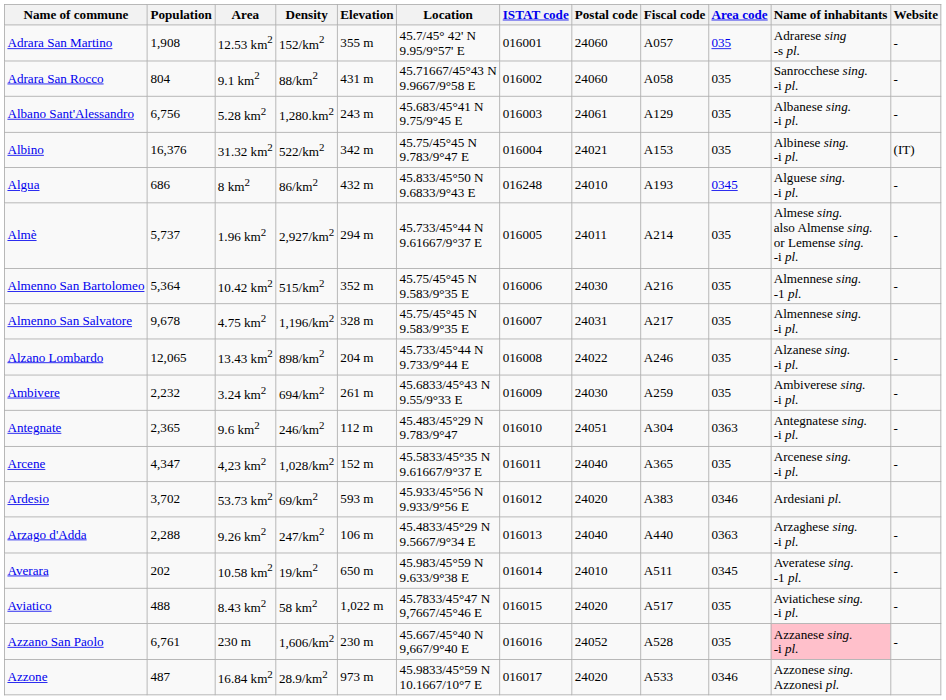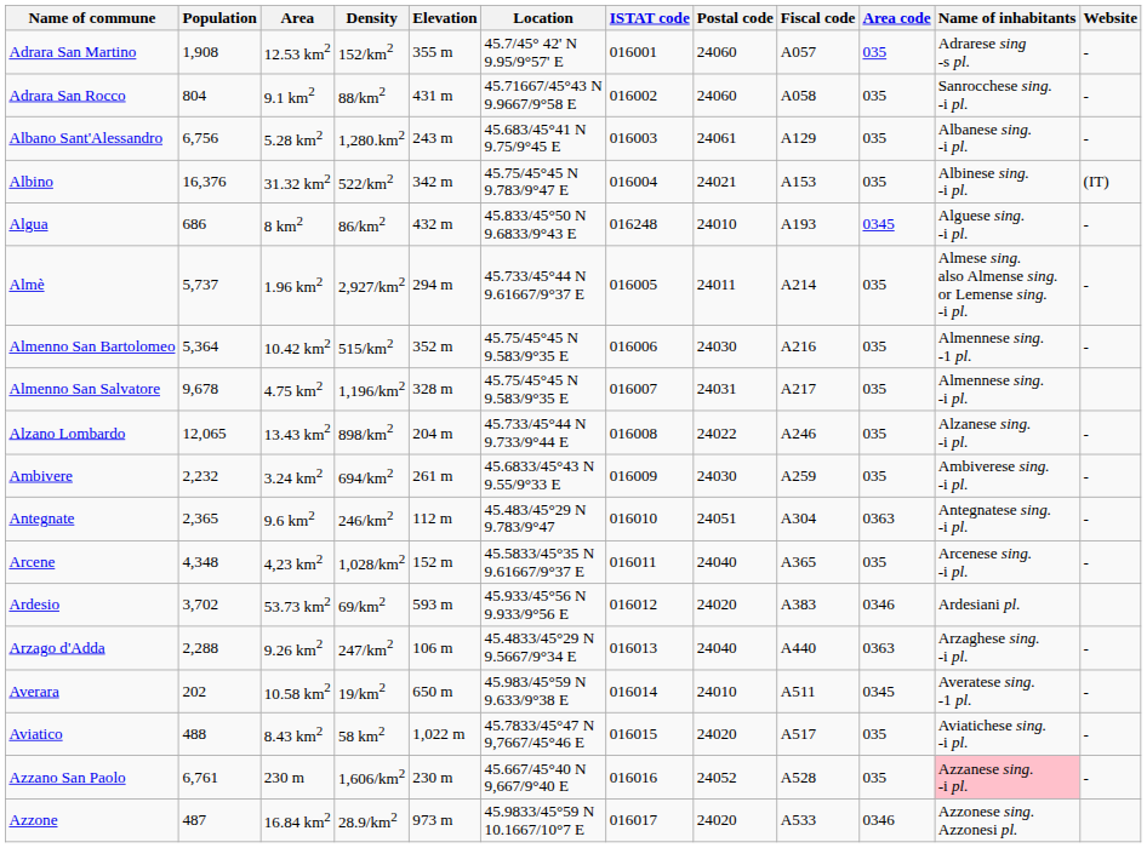 <table class="wikitable">
 <tr>
 <th>Name of commune</th>
 <th>Population</th>
 <th>Area</th>
 <th>Density</th>
 <th>Elevation</th>
 <th>Location</th>
 <th><a href='#'>ISTAT code</a></th>
 <th>Postal code</th>
 <th>Fiscal code</th>
 <th><a href='#'>Area code</a></th>
 <th>Name of inhabitants</th>
 <th>Website</th>
 </tr>
 <tr>
 <td><a href='#'>Adrara San Martino</a></td>
 <td>1,908</td>
 <td>12.53 km<sup>2</sup></td>
 <td>152/km<sup>2</sup></td>
 <td>355 m</td>
 <td>45.7/45° 42' N<br>9.95/9°57' E</td>
 <td>016001</td>
 <td>24060</td>
 <td>A057</td>
 <td><a href='#'>035</a></td>
 <td>Adrarese <em>sing</em><br>-s <em>pl.</em></td>
 <td>-</td>
 </tr>
 <tr>
 <td><a href='#'>Adrara San Rocco</a></td>
 <td>804</td>
 <td>9.1 km<sup>2</sup></td>
 <td>88/km<sup>2</sup></td>
 <td>431 m</td>
 <td>45.71667/45°43 N<br>9.9667/9°58 E</td>
 <td>016002</td>
 <td>24060</td>
 <td>A058</td>
 <td>035</td>
 <td>Sanrocchese <em>sing.</em><br> -i <em>pl.</em></td>
 <td>-</td>
 </tr>
 <tr>
 <td><a href='#'>Albano Sant'Alessandro</a></td>
 <td>6,756</td>
 <td>5.28 km<sup>2</sup></td>
 <td>1,280.km<sup>2</sup></td>
 <td>243 m</td>
 <td>45.683/45°41 N<br>9.75/9°45 E</td>
 <td>016003</td>
 <td>24061</td>
 <td>A129</td>
 <td>035</td>
 <td>Albanese <em>sing.</em><br>-i <em>pl.</em></td>
 <td>-</td>
 </tr>
 <tr>
 <td><a href='#'>Albino</a></td>
 <td>16,376</td>
 <td>31.32 km<sup>2</sup></td>
 <td>522/km<sup>2</sup></td>
 <td>342 m</td>
 <td>45.75/45°45 N<br>9.783/9°47 E</td>
 <td>016004</td>
 <td>24021</td>
 <td>A153</td>
 <td>035</td>
 <td>Albinese <em>sing.</em><br>-i <em>pl.</em></td>
 <td> (IT)</td>
 </tr>
 <tr>
 <td><a href='#'>Algua</a></td>
 <td>686</td>
 <td>8 km<sup>2</sup></td>
 <td>86/km<sup>2</sup></td>
 <td>432 m</td>
 <td>45.833/45°50 N<br>9.6833/9°43 E</td>
 <td>016248</td>
 <td>24010</td>
 <td>A193</td>
 <td><a href='#'>0345</a></td>
 <td>Alguese <em>sing.</em><br>-i <em>pl.</em></td>
 <td>-</td>
 </tr>
 <tr>
 <td><a href='#'>Almè</a></td>
 <td>5,737</td>
 <td>1.96 km<sup>2</sup></td>
 <td>2,927/km<sup>2</sup></td>
 <td>294 m</td>
 <td>45.733/45°44 N<br>9.61667/9°37 E</td>
 <td>016005</td>
 <td>24011</td>
 <td>A214</td>
 <td>035</td>
 <td>Almese <em>sing.</em><br>also Almense <em>sing.</em><br>or Lemense <em>sing.</em><br>-i <em>pl.</em></td>
 <td>-</td>
 </tr>
 <tr>
 <td><a href='#'>Almenno San Bartolomeo</a></td>
 <td>5,364</td>
 <td>10.42 km<sup>2</sup></td>
 <td>515/km<sup>2</sup></td>
 <td>352 m</td>
 <td>45.75/45°45 N<br>9.583/9°35 E</td>
 <td>016006</td>
 <td>24030</td>
 <td>A216</td>
 <td>035</td>
 <td>Almennese <em>sing.</em><br>-1 <em>pl.</em></td>
 <td>-</td>
 </tr>
 <tr>
 <td><a href='#'>Almenno San Salvatore</a></td>
 <td>9,678</td>
 <td>4.75 km<sup>2</sup></td>
 <td>1,196/km<sup>2</sup></td>
 <td>328 m</td>
 <td>45.75/45°45 N<br>9.583/9°35 E</td>
 <td>016007</td>
 <td>24031</td>
 <td>A217</td>
 <td>035</td>
 <td>Almennese <em>sing.</em><br>-i <em>pl.</em></td>
 <td></td>
 </tr>
 <tr>
 <td><a href='#'>Alzano Lombardo</a></td>
 <td>12,065</td>
 <td>13.43 km<sup>2</sup></td>
 <td>898/km<sup>2</sup></td>
 <td>204 m</td>
 <td>45.733/45°44 N<br>9.733/9°44 E</td>
 <td>016008</td>
 <td>24022</td>
 <td>A246</td>
 <td>035</td>
 <td>Alzanese <em>sing.</em><br>-i <em>pl.</em></td>
 <td>-</td>
 </tr>
 <tr>
 <td><a href='#'>Ambivere</a></td>
 <td>2,232</td>
 <td>3.24 km<sup>2</sup></td>
 <td>694/km<sup>2</sup></td>
 <td>261 m</td>
 <td>45.6833/45°43 N<br>9.55/9°33 E</td>
 <td>016009</td>
 <td>24030</td>
 <td>A259</td>
 <td>035</td>
 <td>Ambiverese <em>sing.</em><br>-i <em>pl.</em></td>
 <td>-</td>
 </tr>
 <tr>
 <td><a href='#'>Antegnate</a></td>
 <td>2,365</td>
 <td>9.6 km<sup>2</sup></td>
 <td>246/km<sup>2</sup></td>
 <td>112 m</td>
 <td>45.483/45°29 N<br>9.783/9°47</td>
 <td>016010</td>
 <td>24051</td>
 <td>A304</td>
 <td>0363</td>
 <td>Antegnatese <em>sing.</em><br>-i <em>pl.</em></td>
 <td>-</td>
 </tr>
 <tr>
 <td><a href='#'>Arcene</a></td>
-<td>4,347</td>
+<td>4,348</td>
 <td>4,23 km<sup>2</sup></td>
 <td>1,028/km<sup>2</sup></td>
 <td>152 m</td>
 <td>45.5833/45°35 N<br>9.61667/9°37 E</td>
 <td>016011</td>
 <td>24040</td>
 <td>A365</td>
 <td>035</td>
 <td>Arcenese <em>sing.</em><br>-i <em>pl.</em></td>
 <td>-</td>
 </tr>
 <tr>
 <td><a href='#'>Ardesio</a></td>
 <td>3,702</td>
 <td>53.73 km<sup>2</sup></td>
 <td>69/km<sup>2</sup></td>
 <td>593 m</td>
 <td>45.933/45°56 N<br>9.933/9°56 E</td>
 <td>016012</td>
 <td>24020</td>
 <td>A383</td>
 <td>0346</td>
 <td>Ardesiani <em>pl.</em></td>
 <td></td>
 </tr>
 <tr>
 <td><a href='#'>Arzago d'Adda</a></td>
 <td>2,288</td>
 <td>9.26 km<sup>2</sup></td>
 <td>247/km<sup>2</sup></td>
 <td>106 m</td>
 <td>45.4833/45°29 N<br>9.5667/9°34 E</td>
 <td>016013</td>
 <td>24040</td>
 <td>A440</td>
 <td>0363</td>
 <td>Arzaghese <em>sing.</em><br>-i <em>pl.</em></td>
 <td>-</td>
 </tr>
 <tr>
 <td><a href='#'>Averara</a></td>
 <td>202</td>
 <td>10.58 km<sup>2</sup></td>
 <td>19/km<sup>2</sup></td>
 <td>650 m</td>
 <td>45.983/45°59 N<br>9.633/9°38 E</td>
 <td>016014</td>
 <td>24010</td>
 <td>A511</td>
 <td>0345</td>
 <td>Averatese <em>sing.</em><br> -1 <em>pl.</em></td>
 <td>-</td>
 </tr>
 <tr>
 <td><a href='#'>Aviatico</a></td>
 <td>488</td>
 <td>8.43 km<sup>2</sup></td>
 <td>58 km<sup>2</sup></td>
 <td>1,022 m</td>
 <td>45.7833/45°47 N<br>9,7667/45°46 E</td>
 <td>016015</td>
 <td>24020</td>
 <td>A517</td>
 <td>035</td>
 <td>Aviatichese <em>sing.</em><br>-i <em>pl.</em></td>
 <td>-</td>
 </tr>
 <tr>
 <td><a href='#'>Azzano San Paolo</a></td>
 <td>6,761</td>
 <td>230 m</td>
 <td>1,606/km<sup>2</sup></td>
 <td>230 m</td>
 <td>45.667/45°40 N<br>9,667/9°40 E</td>
 <td>016016</td>
 <td>24052</td>
 <td>A528</td>
 <td>035</td>
 <td style="background: pink;">Azzanese <em>sing.</em><br>-i <em>pl.</em></td>
 <td>-</td>
 </tr>
 <tr>
 <td><a href='#'>Azzone</a></td>
 <td>487</td>
 <td>16.84 km<sup>2</sup></td>
 <td>28.9/km<sup>2</sup></td>
 <td>973 m</td>
 <td>45.9833/45°59 N<br>10.1667/10°7 E</td>
 <td>016017</td>
 <td>24020</td>
 <td>A533</td>
 <td>0346</td>
 <td>Azzonese <em>sing.</em><br>Azzonesi <em>pl.</em></td>
 </tr>
 </table>
